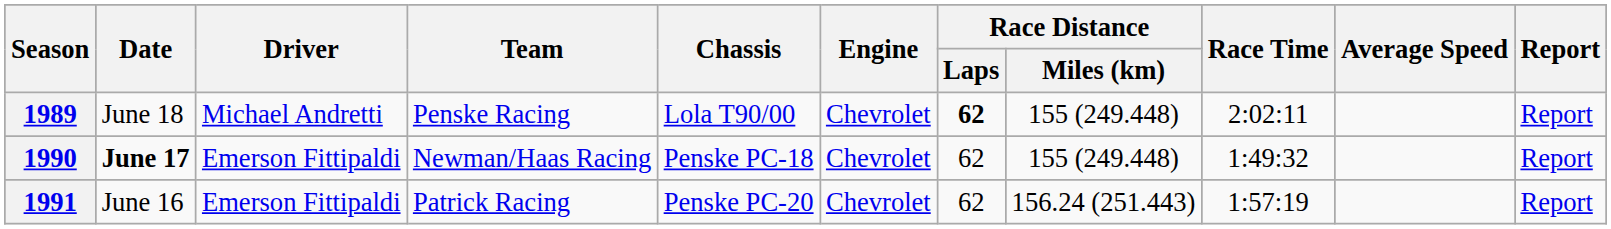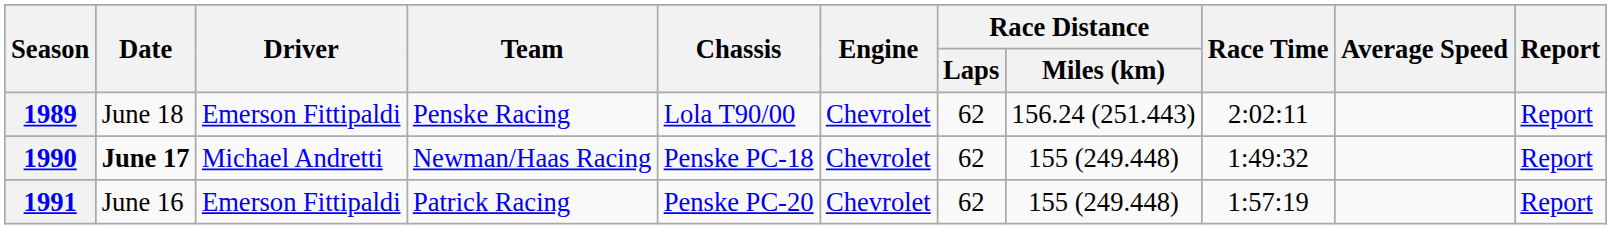 <table class="wikitable" style="font-size: 95%;">
 <tr>
 <th rowspan="2">Season</th>
 <th rowspan="2">Date</th>
 <th rowspan="2">Driver</th>
 <th rowspan="2">Team</th>
 <th rowspan="2">Chassis</th>
 <th rowspan="2">Engine</th>
 <th colspan="2">Race Distance</th>
 <th rowspan="2">Race Time</th>
 <th rowspan="2">Average Speed</th>
 <th rowspan="2">Report</th>
 </tr>
 <tr>
 <th>Laps</th>
 <th>Miles (km)</th>
 </tr>
 <tr>
 <th><a href='#'>1989</a></th>
 <td>June 18</td>
-<td> <a href='#'>Michael Andretti</a></td>
+<td> <a href='#'>Emerson Fittipaldi</a></td>
 <td><a href='#'>Penske Racing</a></td>
 <td><a href='#'>Lola T90/00</a></td>
 <td><a href='#'>Chevrolet</a></td>
-<td style="text-align:center;"><strong>62</strong></td>
-<td style="text-align:center;">155 (249.448)</td>
+<td style="text-align:center;">62</td>
+<td style="text-align:center;">156.24 (251.443)</td>
 <td style="text-align:center;">2:02:11</td>
 <td style="text-align:center;"></td>
 <td><a href='#'>Report</a></td>
 </tr>
 <tr>
 <th><a href='#'>1990</a></th>
 <td><strong>June 17</strong></td>
-<td> <a href='#'>Emerson Fittipaldi</a></td>
+<td> <a href='#'>Michael Andretti</a></td>
 <td><a href='#'>Newman/Haas Racing</a></td>
 <td><a href='#'>Penske PC-18</a></td>
 <td><a href='#'>Chevrolet</a></td>
 <td style="text-align:center;">62</td>
 <td style="text-align:center;">155 (249.448)</td>
 <td style="text-align:center;">1:49:32</td>
 <td style="text-align:center;"></td>
 <td><a href='#'>Report</a></td>
 </tr>
 <tr>
 <th><a href='#'>1991</a></th>
 <td>June 16</td>
 <td> <a href='#'>Emerson Fittipaldi</a></td>
 <td><a href='#'>Patrick Racing</a></td>
 <td><a href='#'>Penske PC-20</a></td>
 <td><a href='#'>Chevrolet</a></td>
 <td style="text-align:center;">62</td>
-<td style="text-align:center;">156.24 (251.443)</td>
+<td style="text-align:center;">155 (249.448)</td>
 <td style="text-align:center;">1:57:19</td>
 <td style="text-align:center;"></td>
 <td><a href='#'>Report</a></td>
 </tr>
 </table>
